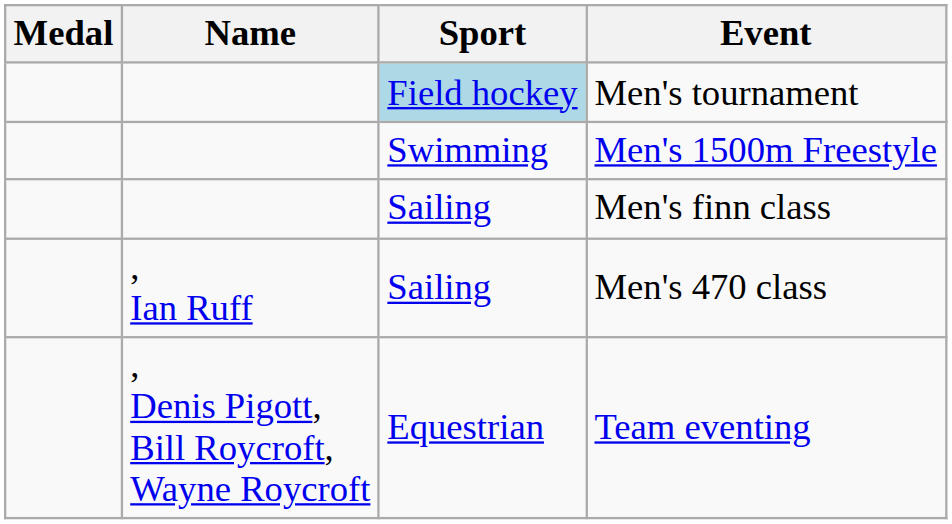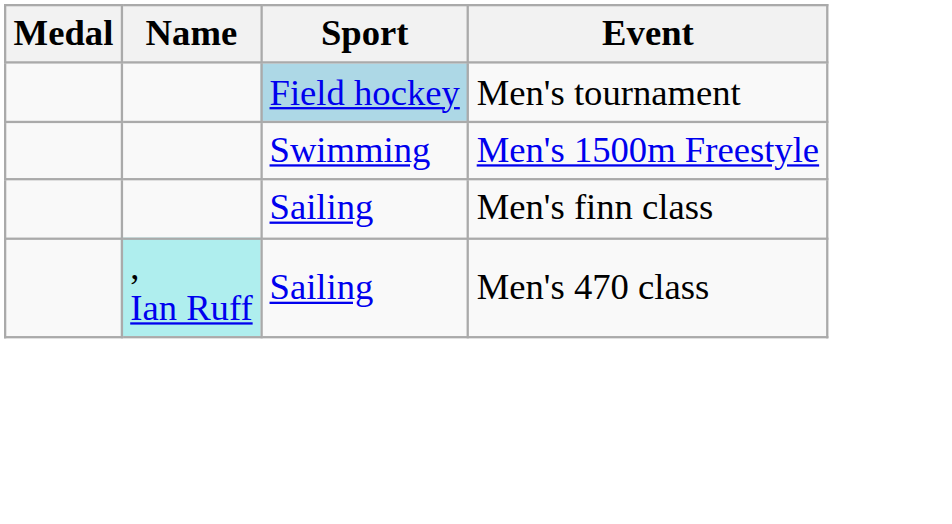 <table class="wikitable sortable">
 <tr>
 <th>Medal</th>
 <th>Name</th>
 <th>Sport</th>
 <th>Event</th>
 </tr>
 <tr>
 <td></td>
 <td><br></td>
 <td style="background: lightblue;"><a href='#'>Field hockey</a></td>
 <td>Men's tournament</td>
 </tr>
 <tr>
 <td></td>
 <td></td>
 <td><a href='#'>Swimming</a></td>
 <td><a href='#'>Men's 1500m Freestyle</a></td>
 </tr>
 <tr>
 <td></td>
 <td></td>
 <td><a href='#'>Sailing</a></td>
 <td>Men's finn class</td>
 </tr>
 <tr>
 <td></td>
-<td>, <br><a href='#'>Ian Ruff</a></td>
+<td style="background: paleturquoise;">, <br><a href='#'>Ian Ruff</a></td>
 <td><a href='#'>Sailing</a></td>
 <td>Men's 470 class</td>
 </tr>
-<tr>
-<td></td>
-<td>, <br> <a href='#'>Denis Pigott</a>, <br><a href='#'>Bill Roycroft</a>, <br><a href='#'>Wayne Roycroft</a></td>
-<td><a href='#'>Equestrian</a></td>
-<td><a href='#'>Team eventing</a></td>
-</tr>
 </table>
